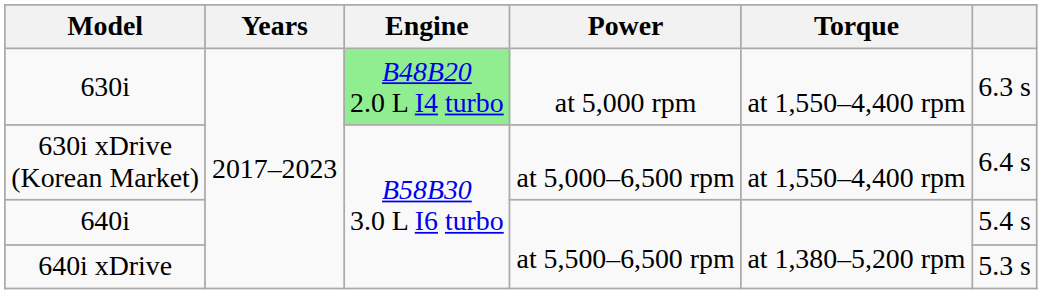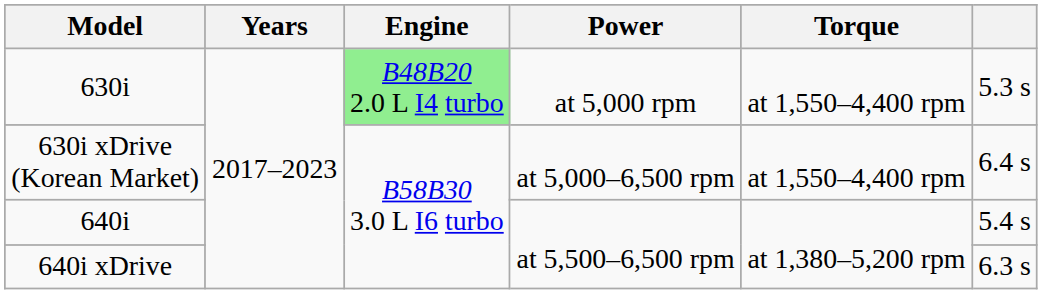 <table class="wikitable sortable" style="text-align: center;">
 <tr>
 <th>Model</th>
 <th>Years</th>
 <th>Engine</th>
 <th>Power</th>
 <th>Torque</th>
 <th></th>
 </tr>
 <tr>
 <td>630i</td>
 <td rowspan="4">2017–2023</td>
 <td style="background: lightgreen;"><em><a href='#'>B48B20</a></em> <br> 2.0 L <a href='#'>I4</a> <a href='#'>turbo</a></td>
 <td> <br> at 5,000 rpm</td>
 <td><br> at 1,550–4,400 rpm</td>
-<td>6.3 s</td>
+<td>5.3 s</td>
 </tr>
 <tr>
 <td>630i xDrive<br>(Korean Market)</td>
 <td rowspan="3"><em><a href='#'>B58B30</a></em> <br> 3.0 L <a href='#'>I6</a> <a href='#'>turbo</a></td>
 <td><br> at 5,000–6,500 rpm</td>
 <td> <br> at 1,550–4,400 rpm</td>
 <td>6.4 s</td>
 </tr>
 <tr>
 <td>640i</td>
 <td rowspan="2"> <br> at 5,500–6,500 rpm</td>
 <td rowspan="2"> <br> at 1,380–5,200 rpm</td>
 <td>5.4 s</td>
 </tr>
 <tr>
 <td>640i xDrive</td>
-<td>5.3 s</td>
+<td>6.3 s</td>
 </tr>
 </table>
